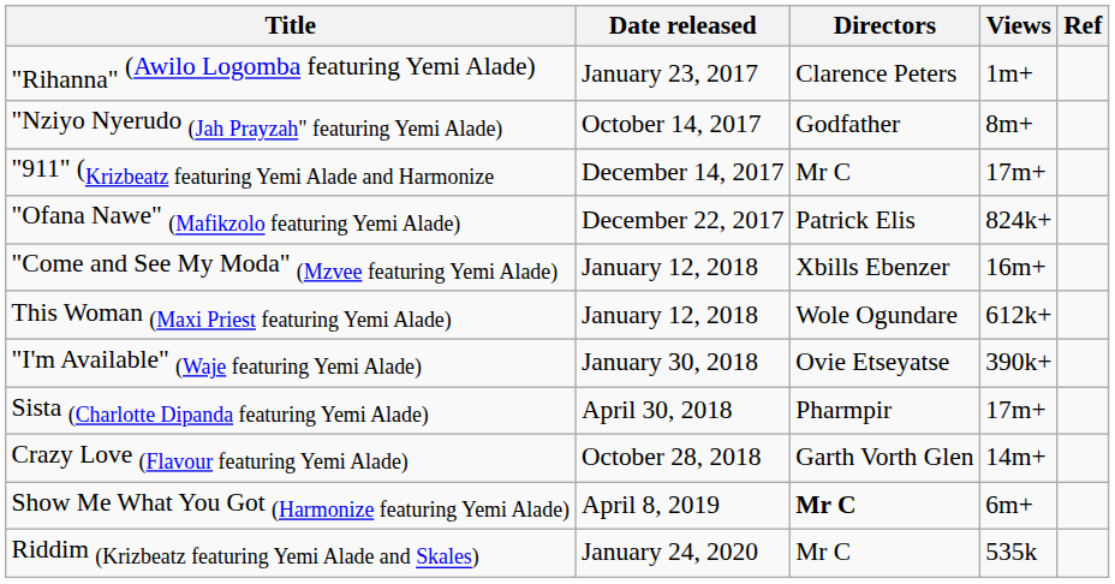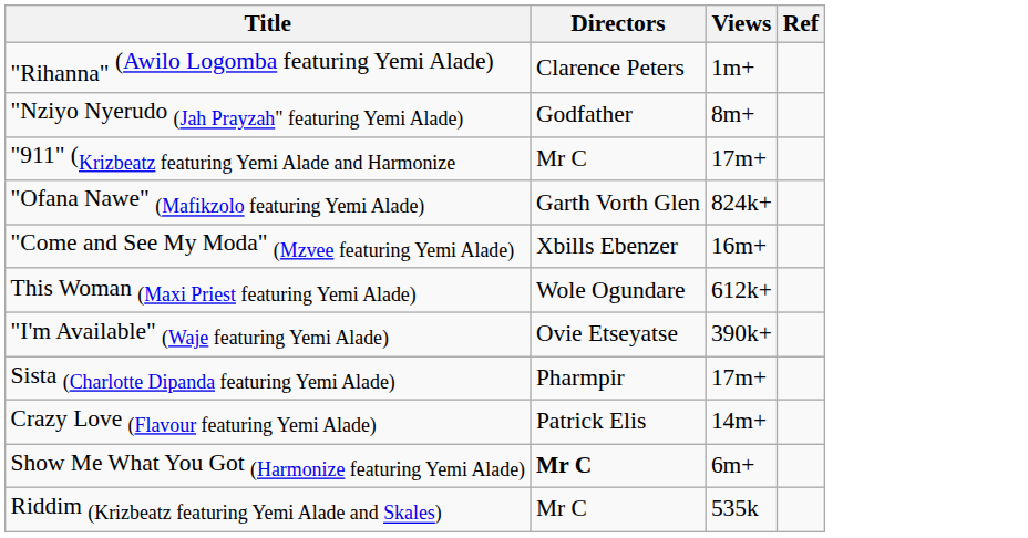 <table class="wikitable">
 <tr>
 <th>Title</th>
-<th>Date released</th>
 <th>Directors</th>
 <th>Views</th>
 <th>Ref</th>
 </tr>
 <tr>
 <td>"Rihanna" <big><sup>(<a href='#'>Awilo Logomba</a> featuring Yemi Alade)</sup></big></td>
-<td>January 23, 2017</td>
 <td>Clarence Peters</td>
 <td>1m+</td>
 <td></td>
 </tr>
 <tr>
 <td>"Nziyo Nyerudo <sub>(<a href='#'>Jah Prayzah</a>" featuring Yemi Alade)</sub></td>
-<td>October 14, 2017</td>
 <td>Godfather</td>
 <td>8m+</td>
 <td></td>
 </tr>
 <tr>
 <td>"911" (<sub><a href='#'>Krizbeatz</a> featuring Yemi Alade and Harmonize</sub></td>
-<td>December 14, 2017</td>
 <td>Mr C</td>
 <td>17m+</td>
 <td></td>
 </tr>
 <tr>
 <td>"Ofana Nawe" <sub>(<a href='#'>Mafikzolo</a> featuring Yemi Alade)</sub></td>
-<td>December 22, 2017</td>
-<td>Patrick Elis</td>
+<td>Garth Vorth Glen</td>
 <td>824k+</td>
 <td></td>
 </tr>
 <tr>
 <td>"Come and See My Moda" <sub>(<a href='#'>Mzvee</a> featuring Yemi Alade)</sub></td>
-<td>January 12, 2018</td>
 <td>Xbills Ebenzer</td>
 <td>16m+</td>
 <td></td>
 </tr>
 <tr>
 <td>This Woman <sub>(<a href='#'>Maxi Priest</a> featuring Yemi Alade)</sub></td>
-<td>January 12, 2018</td>
 <td>Wole Ogundare</td>
 <td>612k+</td>
 <td></td>
 </tr>
 <tr>
 <td>"I'm Available" <sub>(<a href='#'>Waje</a> featuring Yemi Alade)</sub></td>
-<td>January 30, 2018</td>
 <td>Ovie Etseyatse</td>
 <td>390k+</td>
 <td></td>
 </tr>
 <tr>
 <td>Sista <sub>(<a href='#'>Charlotte Dipanda</a> featuring Yemi Alade)</sub></td>
-<td>April 30, 2018</td>
 <td>Pharmpir</td>
 <td>17m+</td>
 <td></td>
 </tr>
 <tr>
 <td>Crazy Love <sub>(<a href='#'>Flavour</a> featuring Yemi Alade)</sub></td>
-<td>October 28, 2018</td>
-<td>Garth Vorth Glen</td>
+<td>Patrick Elis</td>
 <td>14m+</td>
 <td></td>
 </tr>
 <tr>
 <td>Show Me What You Got <sub>(<a href='#'>Harmonize</a> featuring Yemi Alade)</sub></td>
-<td>April 8, 2019</td>
 <td><strong>Mr C</strong></td>
 <td>6m+</td>
 <td></td>
 </tr>
 <tr>
 <td>Riddim <sub>(Krizbeatz featuring Yemi Alade and <a href='#'>Skales</a>)</sub></td>
-<td>January 24, 2020</td>
 <td>Mr C</td>
 <td>535k</td>
 <td></td>
 </tr>
 </table>
